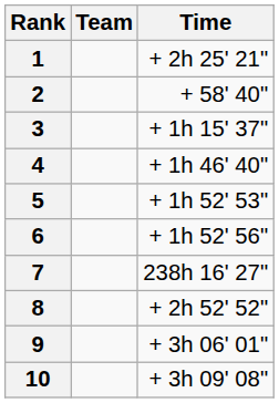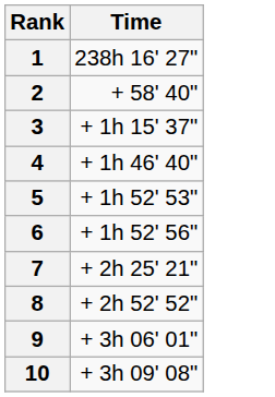 <table class="wikitable">
 <tr>
 <th scope="col">Rank</th>
-<th scope="col">Team</th>
 <th scope="col">Time</th>
 </tr>
 <tr>
 <th scope="row">1</th>
-<td> </td>
-<td align="right">+ 2h 25' 21"</td>
+<td align="right">238h 16' 27"</td>
 </tr>
 <tr>
 <th scope="row">2</th>
-<td> </td>
 <td align="right">+ 58' 40"</td>
 </tr>
 <tr>
 <th scope="row">3</th>
-<td> </td>
 <td align="right">+ 1h 15' 37"</td>
 </tr>
 <tr>
 <th scope="row">4</th>
-<td> </td>
 <td align="right">+ 1h 46' 40"</td>
 </tr>
 <tr>
 <th scope="row">5</th>
-<td> </td>
 <td align="right">+ 1h 52' 53"</td>
 </tr>
 <tr>
 <th scope="row">6</th>
-<td> </td>
 <td align="right">+ 1h 52' 56"</td>
 </tr>
 <tr>
 <th scope="row">7</th>
-<td> </td>
-<td align="right">238h 16' 27"</td>
+<td align="right">+ 2h 25' 21"</td>
 </tr>
 <tr>
 <th scope="row">8</th>
-<td> </td>
 <td align="right">+ 2h 52' 52"</td>
 </tr>
 <tr>
 <th scope="row">9</th>
-<td> </td>
 <td align="right">+ 3h 06' 01"</td>
 </tr>
 <tr>
 <th scope="row">10</th>
-<td> </td>
 <td align="right">+ 3h 09' 08"</td>
 </tr>
 </table>
